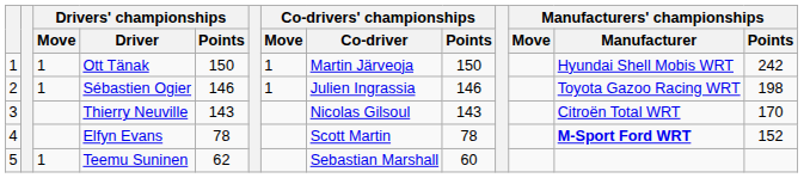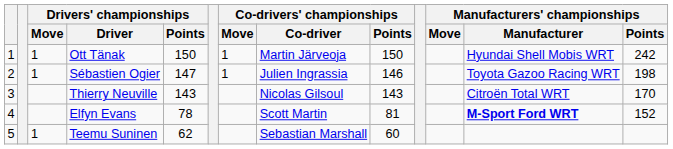 <table class="wikitable" style="font-size:85%;">
 <tr>
 <th rowspan="2"></th>
 <th rowspan="7" style="width:5px;"></th>
 <th colspan="3">Drivers' championships</th>
 <th rowspan="7" style="width:5px;"></th>
 <th colspan="3">Co-drivers' championships</th>
 <th rowspan="7" style="width:5px;"></th>
 <th colspan="3">Manufacturers' championships</th>
 </tr>
 <tr>
 <th>Move</th>
 <th>Driver</th>
 <th>Points</th>
 <th>Move</th>
 <th>Co-driver</th>
 <th>Points</th>
 <th>Move</th>
 <th>Manufacturer</th>
 <th>Points</th>
 </tr>
 <tr>
 <td align="center">1</td>
 <td> 1</td>
 <td><a href='#'>Ott Tänak</a></td>
 <td align="center">150</td>
 <td> 1</td>
 <td><a href='#'>Martin Järveoja</a></td>
 <td align="center">150</td>
 <td></td>
 <td><a href='#'>Hyundai Shell Mobis WRT</a></td>
 <td align="center">242</td>
 </tr>
 <tr>
 <td align="center">2</td>
 <td> 1</td>
 <td nowrap><a href='#'>Sébastien Ogier</a></td>
-<td align="center">146</td>
+<td align="center">147</td>
 <td> 1</td>
 <td><a href='#'>Julien Ingrassia</a></td>
 <td align="center">146</td>
 <td></td>
 <td nowrap><a href='#'>Toyota Gazoo Racing WRT</a></td>
 <td align="center">198</td>
 </tr>
 <tr>
 <td align="center">3</td>
 <td></td>
 <td nowrap><a href='#'>Thierry Neuville</a></td>
 <td align="center">143</td>
 <td></td>
 <td><a href='#'>Nicolas Gilsoul</a></td>
 <td align="center">143</td>
 <td></td>
 <td><a href='#'>Citroën Total WRT</a></td>
 <td align="center">170</td>
 </tr>
 <tr>
 <td align="center">4</td>
 <td></td>
 <td><a href='#'>Elfyn Evans</a></td>
 <td align="center">78</td>
 <td></td>
 <td><a href='#'>Scott Martin</a></td>
-<td align="center">78</td>
+<td align="center">81</td>
 <td></td>
 <td><strong><a href='#'>M-Sport Ford WRT</a></strong></td>
 <td align="center">152</td>
 </tr>
 <tr>
 <td align="center">5</td>
 <td> 1</td>
 <td><a href='#'>Teemu Suninen</a></td>
 <td align="center">62</td>
 <td></td>
 <td nowrap><a href='#'>Sebastian Marshall</a></td>
 <td align="center">60</td>
 <td></td>
 <td></td>
 <td></td>
 </tr>
 </table>
